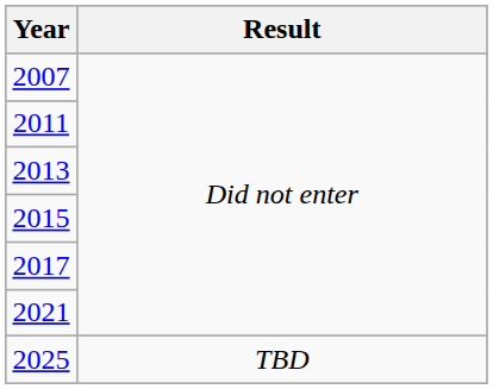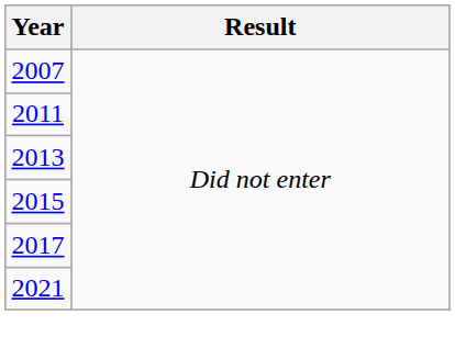 <table class="wikitable" style="text-align: center; font-size:90%">
 <tr>
 <th>Year</th>
 <th style="width:200px">Result</th>
 </tr>
 <tr>
 <td> <a href='#'>2007</a></td>
 <td rowspan="6"><em>Did not enter</em></td>
 </tr>
 <tr>
 <td> <a href='#'>2011</a></td>
 </tr>
 <tr>
 <td> <a href='#'>2013</a></td>
 </tr>
 <tr>
 <td> <a href='#'>2015</a></td>
 </tr>
 <tr>
 <td> <a href='#'>2017</a></td>
 </tr>
 <tr>
 <td> <a href='#'>2021</a></td>
 </tr>
-<tr>
-<td> <a href='#'>2025</a></td>
-<td><em>TBD</em></td>
-</tr>
 </table>
